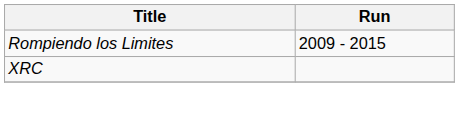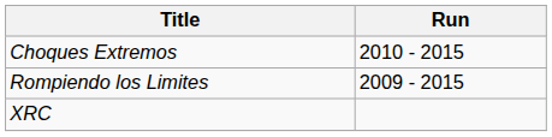 <table class="wikitable sortable" style="width:50%;">
 <tr>
 <th>Title</th>
 <th>Run</th>
+</tr>
+<tr>
+<td><em>Choques Extremos</em></td>
+<td>2010 - 2015</td>
 </tr>
 <tr>
 <td><em>Rompiendo los Limites</em></td>
 <td>2009 - 2015</td>
 </tr>
 <tr>
 <td><em>XRC</em></td>
 <td></td>
 </tr>
 <tr>
 </tr>
 </table>
